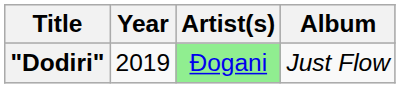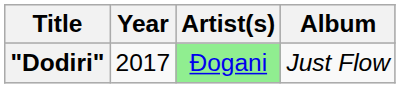 <table class="wikitable plainrowheaders" style="text-align:center;">
 <tr>
 <th scope="col">Title</th>
 <th scope="col">Year</th>
 <th scope="col">Artist(s)</th>
 <th scope="col">Album</th>
 </tr>
 <tr>
 <th scope="row">"Dodiri"</th>
-<td>2019</td>
+<td>2017</td>
 <td style="background: lightgreen;"><a href='#'>Đogani</a></td>
 <td><em>Just Flow</em></td>
 </tr>
 </table>
